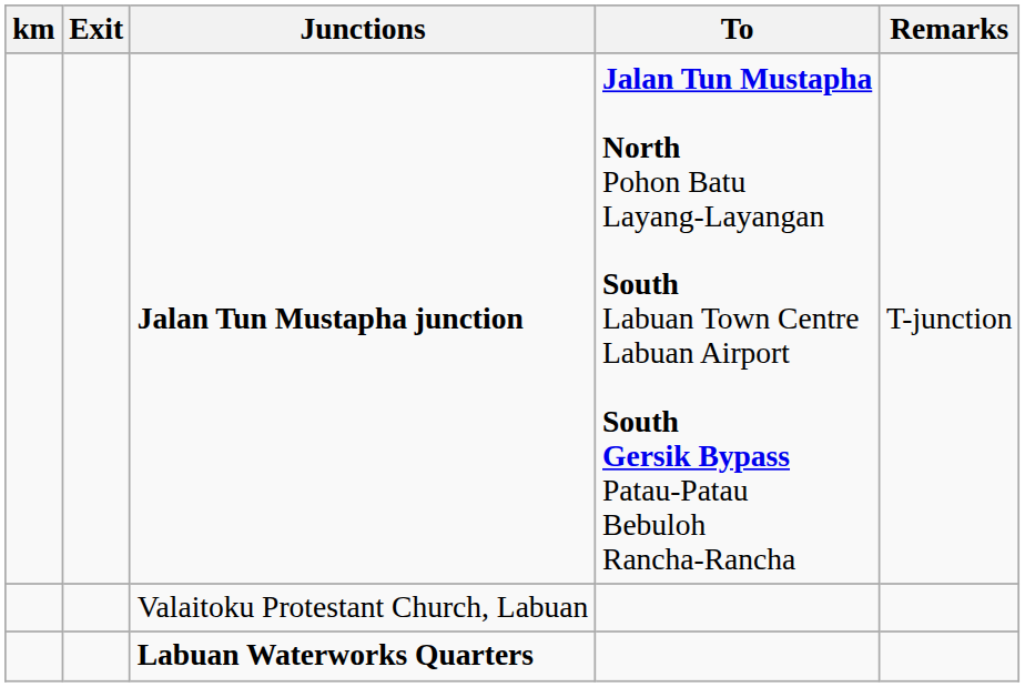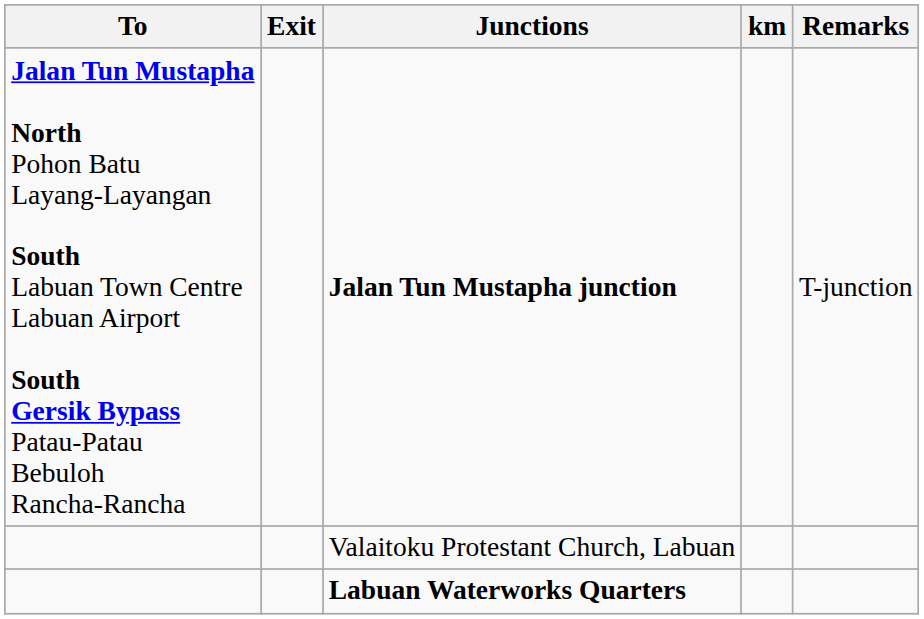 <table class="wikitable">
 <tr>
-<th>km</th>
+<th>To</th>
 <th>Exit</th>
 <th>Junctions</th>
-<th>To</th>
+<th>km</th>
 <th>Remarks</th>
 </tr>
 <tr>
-<td></td>
+<td> <strong><a href='#'>Jalan Tun Mustapha</a></strong><br><br><strong>North</strong><br>Pohon Batu<br>Layang-Layangan<br><br><strong>South</strong><br>Labuan Town Centre<br>Labuan Airport <br><br><strong>South</strong><br><strong><a href='#'>Gersik Bypass</a></strong><br>Patau-Patau<br>Bebuloh<br>Rancha-Rancha</td>
 <td></td>
 <td><strong>Jalan Tun Mustapha junction</strong></td>
-<td> <strong><a href='#'>Jalan Tun Mustapha</a></strong><br><br><strong>North</strong><br>Pohon Batu<br>Layang-Layangan<br><br><strong>South</strong><br>Labuan Town Centre<br>Labuan Airport <br><br><strong>South</strong><br><strong><a href='#'>Gersik Bypass</a></strong><br>Patau-Patau<br>Bebuloh<br>Rancha-Rancha</td>
+<td></td>
 <td>T-junction</td>
 </tr>
 <tr>
 <td></td>
 <td></td>
 <td>Valaitoku Protestant Church, Labuan</td>
 <td></td>
 <td></td>
 </tr>
 <tr>
 <td></td>
 <td></td>
 <td><strong>Labuan Waterworks Quarters</strong></td>
 <td></td>
 <td></td>
 </tr>
 </table>
